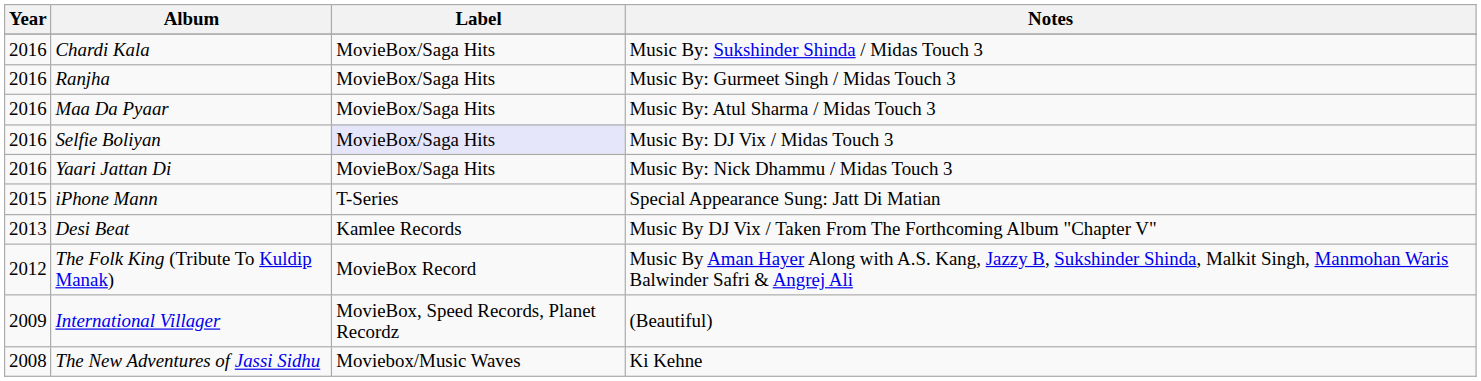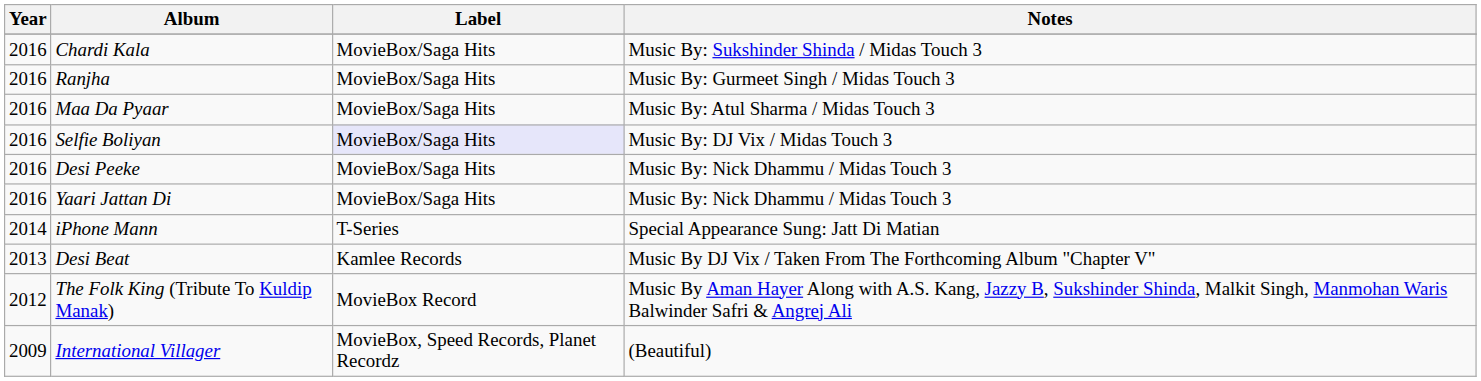 <table class = "wikitable sortable">
 <tr>
 <th>Year</th>
 <th>Album</th>
 <th>Label</th>
 <th>Notes</th>
 </tr>
 <tr>
 </tr>
 <tr>
 <td>2016</td>
 <td><em>Chardi Kala</em></td>
 <td>MovieBox/Saga Hits</td>
 <td>Music By: <a href='#'>Sukshinder Shinda</a> / Midas Touch 3</td>
 </tr>
 <tr>
 <td>2016</td>
 <td><em>Ranjha</em></td>
 <td>MovieBox/Saga Hits</td>
 <td>Music By: Gurmeet Singh / Midas Touch 3</td>
 </tr>
 <tr>
 <td>2016</td>
 <td><em>Maa Da Pyaar</em></td>
 <td>MovieBox/Saga Hits</td>
 <td>Music By: Atul Sharma / Midas Touch 3</td>
 </tr>
 <tr>
 <td>2016</td>
 <td><em>Selfie Boliyan</em></td>
 <td style="background: lavender;">MovieBox/Saga Hits</td>
 <td>Music By: DJ Vix / Midas Touch 3</td>
 </tr>
 <tr>
 <td>2016</td>
+<td><em>Desi Peeke</em></td>
+<td>MovieBox/Saga Hits</td>
+<td>Music By: Nick Dhammu / Midas Touch 3</td>
+</tr>
+<tr>
+<td>2016</td>
 <td><em>Yaari Jattan Di</em></td>
 <td>MovieBox/Saga Hits</td>
 <td>Music By: Nick Dhammu / Midas Touch 3</td>
 </tr>
 <tr>
-<td>2015</td>
+<td>2014</td>
 <td><em>iPhone Mann</em></td>
 <td>T-Series</td>
 <td>Special Appearance Sung: Jatt Di Matian</td>
 </tr>
 <tr>
 <td>2013</td>
 <td><em>Desi Beat</em></td>
 <td>Kamlee Records</td>
 <td>Music By DJ Vix / Taken From The Forthcoming Album "Chapter V"</td>
 </tr>
 <tr>
 <td>2012</td>
 <td><em>The Folk King</em> (Tribute To <a href='#'>Kuldip Manak</a>)</td>
 <td>MovieBox Record</td>
 <td>Music By <a href='#'>Aman Hayer</a> Along with A.S. Kang, <a href='#'>Jazzy B</a>, <a href='#'>Sukshinder Shinda</a>, Malkit Singh, <a href='#'>Manmohan Waris</a> Balwinder Safri & <a href='#'>Angrej Ali</a></td>
 </tr>
 <tr>
 <td>2009</td>
 <td><em><a href='#'>International Villager</a></em></td>
 <td>MovieBox, Speed Records, Planet Recordz</td>
 <td>(Beautiful)</td>
 </tr>
-<tr>
-<td>2008</td>
-<td><em>The New Adventures of <a href='#'>Jassi Sidhu</a></em></td>
-<td>Moviebox/Music Waves</td>
-<td>Ki Kehne</td>
-</tr>
 </table>
